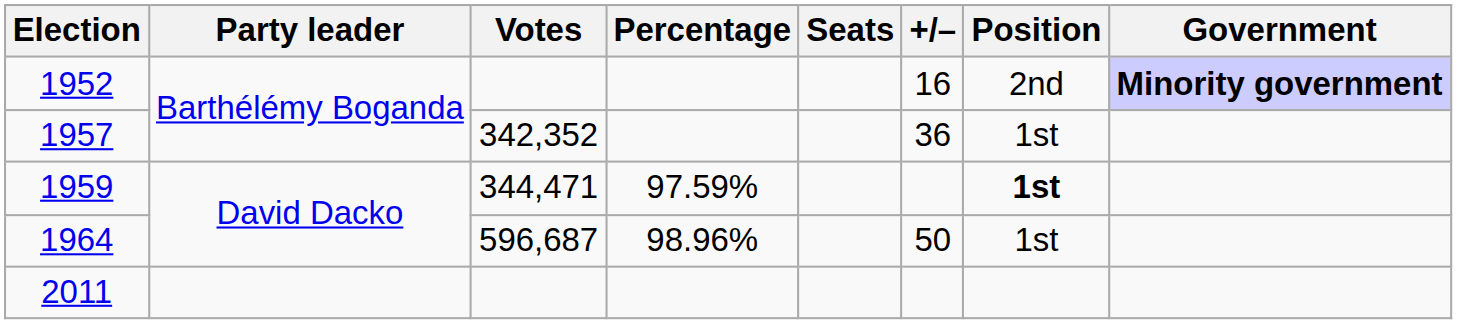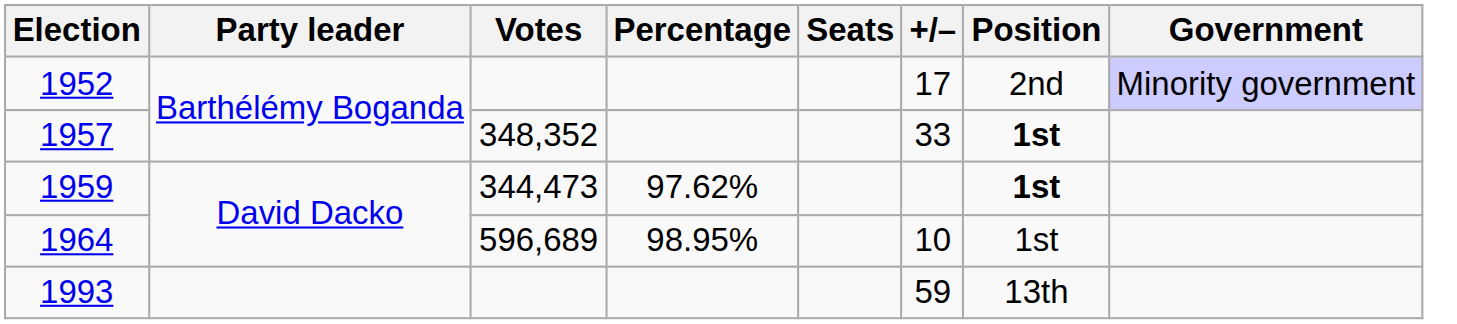 <table class=wikitable style=text-align:center>
 <tr>
 <th>Election</th>
 <th>Party leader</th>
 <th>Votes</th>
 <th>Percentage</th>
 <th>Seats</th>
 <th>+/–</th>
 <th>Position</th>
 <th>Government</th>
 </tr>
 <tr>
 <td><a href='#'>1952</a></td>
 <td rowspan=2><a href='#'>Barthélémy Boganda</a></td>
 <td></td>
 <td></td>
 <td></td>
-<td> 16</td>
+<td> 17</td>
 <td> 2nd</td>
-<td style="background-color:#CCCCFF"><strong>Minority government</strong></td>
+<td style="background-color:#CCCCFF">Minority government</td>
 </tr>
 <tr>
 <td><a href='#'>1957</a></td>
-<td>342,352</td>
+<td>348,352</td>
 <td></td>
 <td></td>
-<td> 36</td>
-<td> 1st</td>
+<td> 33</td>
+<td><strong> 1st</strong></td>
 <td></td>
 </tr>
 <tr>
 <td><a href='#'>1959</a></td>
 <td rowspan=2><a href='#'>David Dacko</a></td>
-<td>344,471</td>
-<td>97.59%</td>
+<td>344,473</td>
+<td>97.62%</td>
 <td></td>
 <td></td>
 <td><strong> 1st</strong></td>
 <td></td>
 </tr>
 <tr>
 <td><a href='#'>1964</a></td>
-<td>596,687</td>
-<td>98.96%</td>
+<td>596,689</td>
+<td>98.95%</td>
 <td></td>
-<td> 50</td>
+<td> 10</td>
 <td> 1st</td>
 <td></td>
 </tr>
 <tr>
-<td><a href='#'>2011</a></td>
+<td><a href='#'>1993</a></td>
 <td></td>
 <td></td>
 <td></td>
 <td></td>
-<td></td>
-<td></td>
+<td> 59</td>
+<td> 13th</td>
 <td></td>
 </tr>
 </table>
